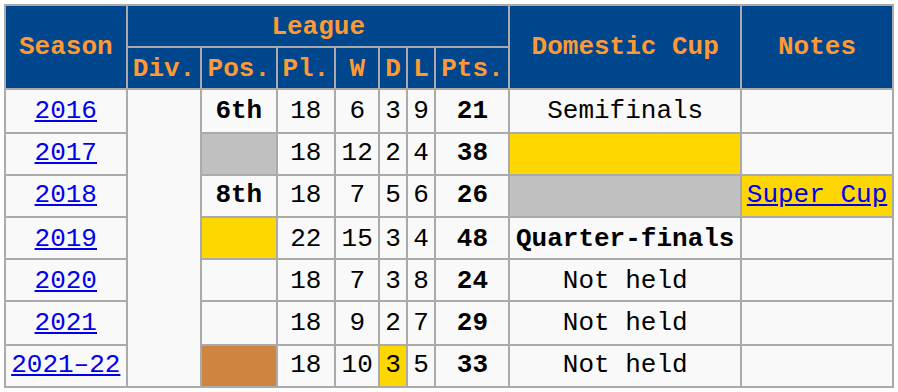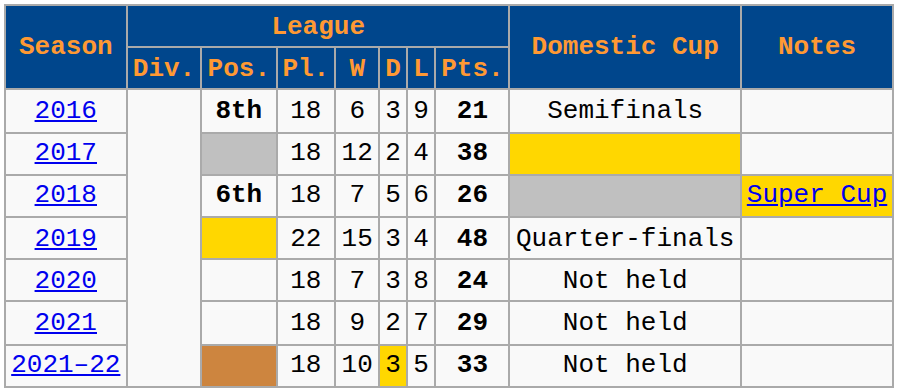 <table class="wikitable">
 <tr style="background:#efefef;">
 <th rowspan="2" ! style="background:#00468C; color:#FF9933;" scope="col">Season</th>
 <th colspan="7" ! style="background:#00468C; color:#FF9933;" scope="col">League</th>
 <th rowspan="2" ! style="background:#00468C; color:#FF9933;" scope="col">Domestic Cup</th>
 <th rowspan="2" ! style="background:#00468C; color:#FF9933;" scope="col">Notes</th>
 </tr>
 <tr>
 <th style="background:#00468C; color:#FF9933;" scope="col">Div.</th>
 <th style="background:#00468C; color:#FF9933;" scope="col">Pos.</th>
 <th style="background:#00468C; color:#FF9933;" scope="col">Pl.</th>
 <th style="background:#00468C; color:#FF9933;" scope="col">W</th>
 <th style="background:#00468C; color:#FF9933;" scope="col">D</th>
 <th style="background:#00468C; color:#FF9933;" scope="col">L</th>
 <th style="background:#00468C; color:#FF9933;" scope="col">Pts.</th>
 </tr>
 <tr>
 <td align=center><a href='#'>2016</a></td>
 <td rowspan=7></td>
-<td align=center><strong>6th</strong></td>
+<td style="text-align:center; "><strong>8th</strong></td>
 <td align=center>18</td>
 <td align=center>6</td>
 <td align=center>3</td>
 <td align=center>9</td>
 <td align=center><strong>21</strong></td>
 <td align=center>Semifinals</td>
 <td align=center></td>
 </tr>
 <tr>
 <td align=center><a href='#'>2017</a></td>
 <td bgcolor="#C0C0C0"></td>
 <td align=center>18</td>
 <td align=center>12</td>
 <td align=center>2</td>
 <td align=center>4</td>
 <td align=center><strong>38</strong></td>
 <td bgcolor="#FFD700"></td>
 <td align=center></td>
 </tr>
 <tr>
 <td align=center><a href='#'>2018</a></td>
-<td style="text-align:center; "><strong>8th</strong></td>
+<td align=center><strong>6th</strong></td>
 <td align=center>18</td>
 <td align=center>7</td>
 <td align=center>5</td>
 <td align=center>6</td>
 <td align=center><strong>26</strong></td>
 <td bgcolor="#C0C0C0"></td>
 <td bgcolor="#FFD700"><a href='#'>Super Cup</a></td>
 </tr>
 <tr>
 <td align=center><a href='#'>2019</a></td>
 <td bgcolor="#FFD700"></td>
 <td align=center>22</td>
 <td align=center>15</td>
 <td align=center>3</td>
 <td align=center>4</td>
 <td align=center><strong>48</strong></td>
-<td align=center><strong>Quarter-finals</strong></td>
+<td align=center>Quarter-finals</td>
 <td align=center></td>
 </tr>
 <tr>
 <td align=center><a href='#'>2020</a></td>
 <td></td>
 <td align=center>18</td>
 <td align=center>7</td>
 <td align=center>3</td>
 <td align=center>8</td>
 <td align=center><strong>24</strong></td>
 <td align=center>Not held</td>
 <td align=center></td>
 </tr>
 <tr>
 <td align=center><a href='#'>2021</a></td>
 <td></td>
 <td align=center>18</td>
 <td align=center>9</td>
 <td align=center>2</td>
 <td align=center>7</td>
 <td align=center><strong>29</strong></td>
 <td align=center>Not held</td>
 <td align=center></td>
 </tr>
 <tr>
 <td align=center><a href='#'>2021–22</a></td>
 <td bgcolor="#CD853F"></td>
 <td align=center>18</td>
 <td align=center>10</td>
 <td align=center style="background: gold;">3</td>
 <td align=center>5</td>
 <td align=center><strong>33</strong></td>
 <td align=center>Not held</td>
 <td align=center></td>
 </tr>
 </table>
